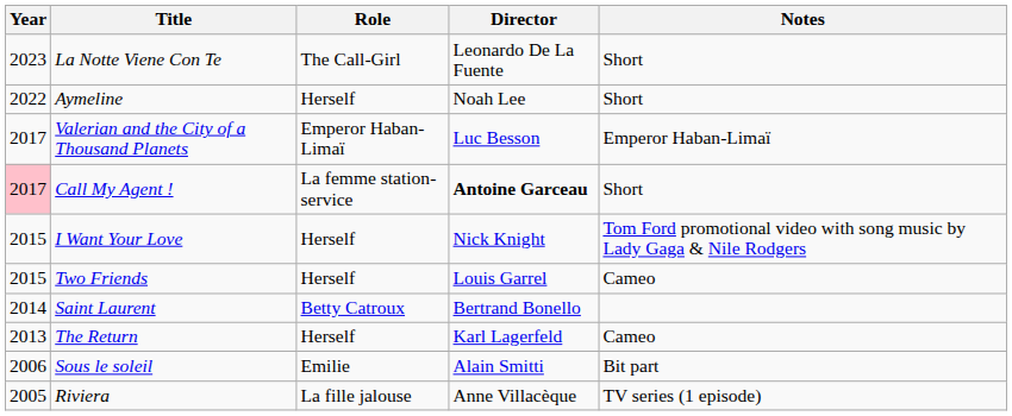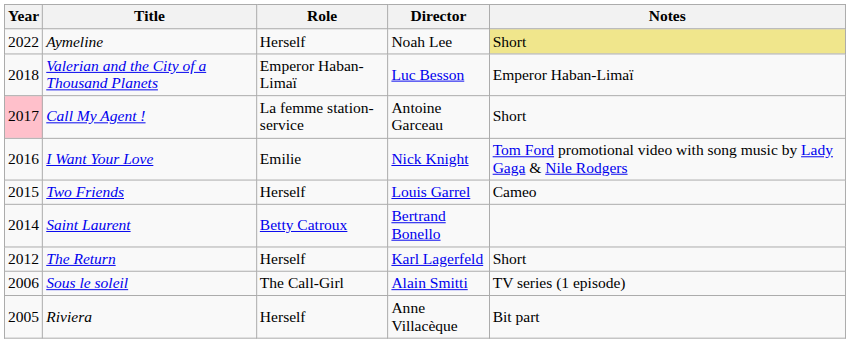 <table class="wikitable sortable">
 <tr>
 <th>Year</th>
 <th>Title</th>
 <th>Role</th>
 <th>Director</th>
 <th class="unsortable">Notes</th>
 </tr>
 <tr>
-<td>2023</td>
-<td><em>La Notte Viene Con Te</em></td>
-<td>The Call-Girl</td>
-<td>Leonardo De La Fuente</td>
-<td>Short</td>
-</tr>
-<tr>
 <td>2022</td>
 <td><em>Aymeline</em></td>
 <td>Herself</td>
 <td>Noah Lee</td>
-<td>Short</td>
+<td style="background: khaki;">Short</td>
 </tr>
 <tr>
-<td>2017</td>
+<td>2018</td>
 <td><em><a href='#'>Valerian and the City of a Thousand Planets</a></em></td>
 <td>Emperor Haban-Limaï</td>
 <td><a href='#'>Luc Besson</a></td>
 <td>Emperor Haban-Limaï</td>
 </tr>
 <tr>
 <td style="background: pink;">2017</td>
 <td><em><a href='#'>Call My Agent !</a></em></td>
 <td>La femme station-service</td>
-<td><strong>Antoine Garceau</strong></td>
+<td>Antoine Garceau</td>
 <td>Short</td>
 </tr>
 <tr>
-<td>2015</td>
+<td>2016</td>
 <td><em><a href='#'>I Want Your Love</a></em></td>
-<td>Herself</td>
+<td>Emilie</td>
 <td><a href='#'>Nick Knight</a></td>
 <td><a href='#'>Tom Ford</a> promotional video with song music by <a href='#'>Lady Gaga</a> & <a href='#'>Nile Rodgers</a></td>
 </tr>
 <tr>
 <td>2015</td>
 <td><em><a href='#'>Two Friends</a></em></td>
 <td>Herself</td>
 <td><a href='#'>Louis Garrel</a></td>
 <td>Cameo</td>
 </tr>
 <tr>
 <td>2014</td>
 <td><em><a href='#'>Saint Laurent</a></em></td>
 <td><a href='#'>Betty Catroux</a></td>
 <td><a href='#'>Bertrand Bonello</a></td>
 </tr>
 <tr>
-<td>2013</td>
+<td>2012</td>
 <td><em><a href='#'>The Return</a></em></td>
 <td>Herself</td>
 <td><a href='#'>Karl Lagerfeld</a></td>
-<td>Cameo</td>
+<td>Short</td>
 </tr>
 <tr>
 <td>2006</td>
 <td><em><a href='#'>Sous le soleil</a></em></td>
-<td>Emilie</td>
+<td>The Call-Girl</td>
 <td><a href='#'>Alain Smitti</a></td>
-<td>Bit part</td>
+<td>TV series (1 episode)</td>
 </tr>
 <tr>
 <td>2005</td>
 <td><em>Riviera</em></td>
-<td>La fille jalouse</td>
+<td>Herself</td>
 <td>Anne Villacèque</td>
-<td>TV series (1 episode)</td>
+<td>Bit part</td>
 </tr>
 </table>
